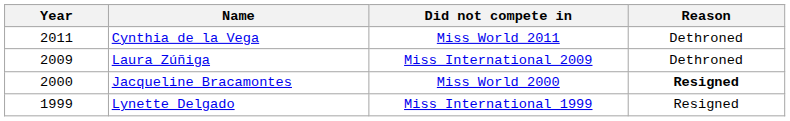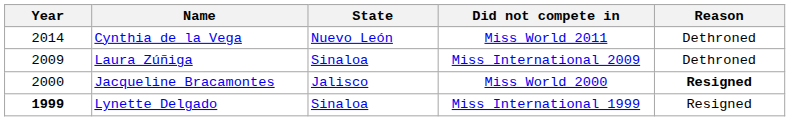 <table class="wikitable" style="margin: 0 1em 0 0; background: white; border: 1px solid; border-collapse: collapse style="font-style:italic; font-size: 90%; width:90%">
 <tr bgcolor="#EAEAEA">
 <th width=10%>Year</th>
 <th width=25%>Name</th>
+<th width=15%>State</th>
 <th width=25%>Did not compete in</th>
 <th width=15%>Reason</th>
 </tr>
 <tr>
-<td align="center">2011</td>
+<td align="center">2014</td>
 <td><a href='#'>Cynthia de la Vega</a></td>
+<td><a href='#'>Nuevo León</a></td>
 <td align="center"><a href='#'>Miss World 2011</a></td>
 <td align="center">Dethroned</td>
 </tr>
 <tr>
 <td align="center">2009</td>
 <td><a href='#'>Laura Zúñiga</a></td>
+<td><a href='#'>Sinaloa</a></td>
 <td align="center"><a href='#'>Miss International 2009</a></td>
 <td align="center">Dethroned</td>
 </tr>
 <tr>
 <td align="center">2000</td>
 <td><a href='#'>Jacqueline Bracamontes</a></td>
+<td><a href='#'>Jalisco</a></td>
 <td align="center"><a href='#'>Miss World 2000</a></td>
 <td align="center"><strong>Resigned</strong></td>
 </tr>
 <tr>
-<td align="center">1999</td>
+<td align="center"><strong>1999</strong></td>
 <td><a href='#'>Lynette Delgado</a></td>
+<td><a href='#'>Sinaloa</a></td>
 <td align="center"><a href='#'>Miss International 1999</a></td>
 <td align="center">Resigned</td>
 </tr>
 </table>
